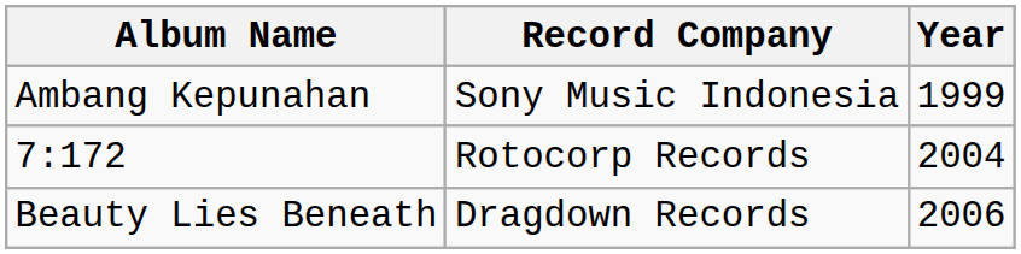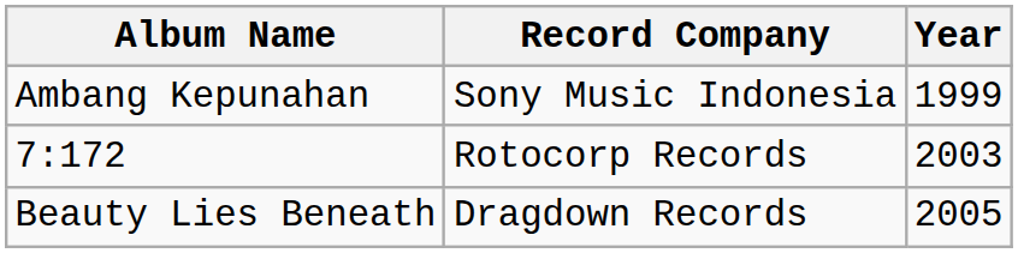 <table class="wikitable">
 <tr>
 <th>Album Name</th>
 <th>Record Company</th>
 <th>Year</th>
 </tr>
 <tr>
 <td>Ambang Kepunahan</td>
 <td>Sony Music Indonesia</td>
 <td>1999</td>
 </tr>
 <tr>
 <td>7:172</td>
 <td>Rotocorp Records</td>
-<td>2004</td>
+<td>2003</td>
 </tr>
 <tr>
 <td>Beauty Lies Beneath</td>
 <td>Dragdown Records</td>
-<td>2006</td>
+<td>2005</td>
 </tr>
 </table>
